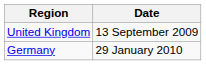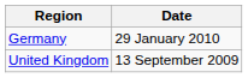 <table class="wikitable">
 <tr>
 <th>Region</th>
 <th>Date</th>
 </tr>
 <tr>
+<td><a href='#'>Germany</a></td>
+<td>29 January 2010</td>
+</tr>
+<tr>
 <td><a href='#'>United Kingdom</a></td>
 <td>13 September 2009</td>
 </tr>
-<tr>
-<td><a href='#'>Germany</a></td>
-<td>29 January 2010</td>
-</tr>
 </table>
